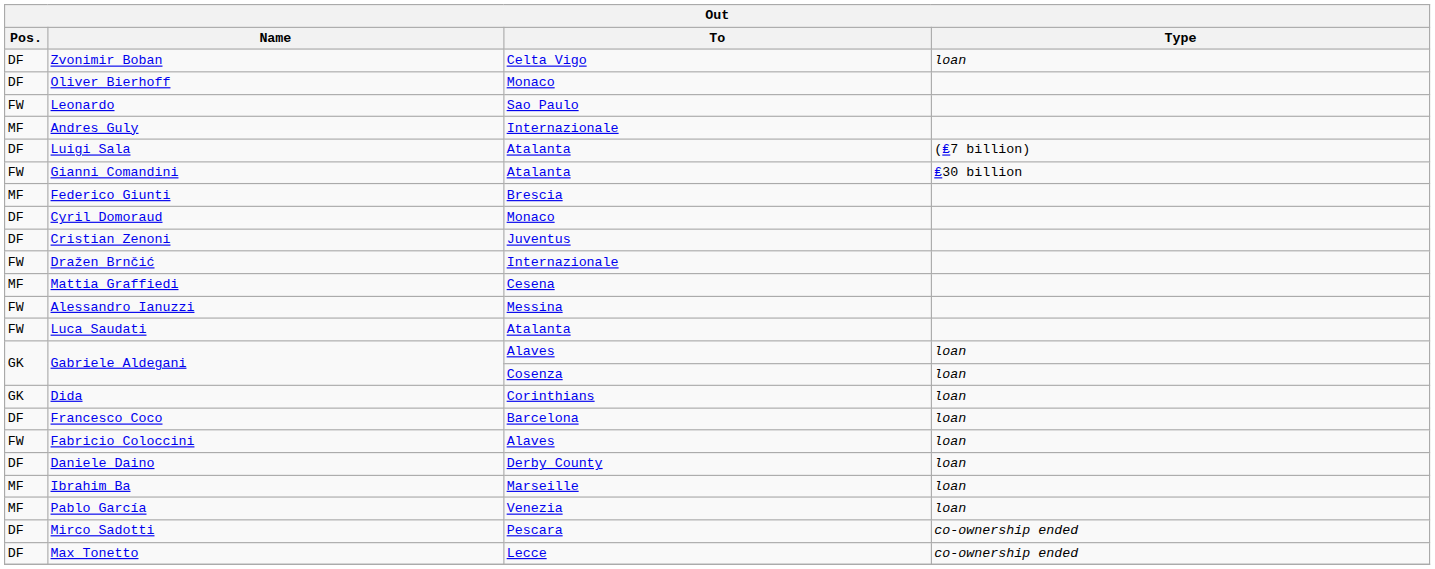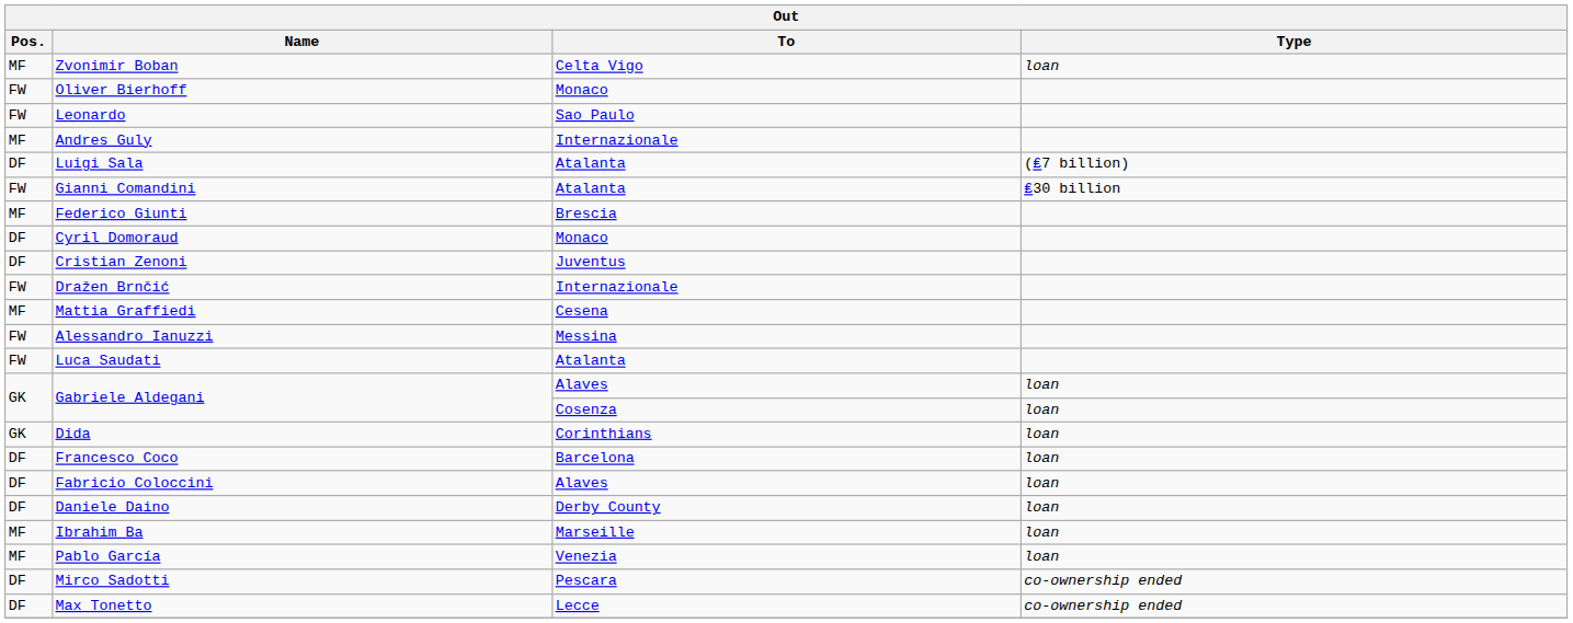 <table class="wikitable" style="font-size:90%;width:99%;">
 <tr>
 <th colspan="4">Out</th>
 </tr>
 <tr>
 <th width=3%>Pos.</th>
 <th width=32%>Name</th>
 <th width=30%>To</th>
 <th width=35%>Type</th>
 </tr>
 <tr>
-<td>DF</td>
+<td>MF</td>
 <td><a href='#'>Zvonimir Boban</a></td>
 <td><a href='#'>Celta Vigo</a></td>
 <td><em>loan</em></td>
 </tr>
 <tr>
-<td>DF</td>
+<td>FW</td>
 <td><a href='#'>Oliver Bierhoff</a></td>
 <td><a href='#'>Monaco</a></td>
 <td></td>
 </tr>
 <tr>
 <td>FW</td>
 <td><a href='#'>Leonardo</a></td>
 <td><a href='#'>Sao Paulo</a></td>
 <td></td>
 </tr>
 <tr>
 <td>MF</td>
 <td><a href='#'>Andres Guly</a></td>
 <td><a href='#'>Internazionale</a></td>
 <td></td>
 </tr>
 <tr>
 <td>DF</td>
 <td><a href='#'>Luigi Sala</a></td>
 <td><a href='#'>Atalanta</a></td>
 <td>(<a href='#'>₤</a>7 billion) </td>
 </tr>
 <tr>
 <td>FW</td>
 <td><a href='#'>Gianni Comandini</a></td>
 <td><a href='#'>Atalanta</a></td>
 <td><a href='#'>₤</a>30 billion</td>
 </tr>
 <tr>
 <td>MF</td>
 <td><a href='#'>Federico Giunti</a></td>
 <td><a href='#'>Brescia</a></td>
 <td></td>
 </tr>
 <tr>
 <td>DF</td>
 <td><a href='#'>Cyril Domoraud</a></td>
 <td><a href='#'>Monaco</a></td>
 <td></td>
 </tr>
 <tr>
 <td>DF</td>
 <td><a href='#'>Cristian Zenoni</a></td>
 <td><a href='#'>Juventus</a></td>
 <td></td>
 </tr>
 <tr>
 <td>FW</td>
 <td><a href='#'>Dražen Brnčić</a></td>
 <td><a href='#'>Internazionale</a></td>
 <td></td>
 </tr>
 <tr>
 <td>MF</td>
 <td><a href='#'>Mattia Graffiedi</a></td>
 <td><a href='#'>Cesena</a></td>
 <td></td>
 </tr>
 <tr>
 <td>FW</td>
 <td><a href='#'>Alessandro Ianuzzi</a></td>
 <td><a href='#'>Messina</a></td>
 <td></td>
 </tr>
 <tr>
 <td>FW</td>
 <td><a href='#'>Luca Saudati</a></td>
 <td><a href='#'>Atalanta</a></td>
 <td></td>
 </tr>
 <tr>
 <td rowspan="2">GK</td>
 <td rowspan="2"><a href='#'>Gabriele Aldegani</a></td>
 <td><a href='#'>Alaves</a></td>
 <td><em>loan</em></td>
 </tr>
 <tr>
 <td><a href='#'>Cosenza</a></td>
 <td><em>loan</em></td>
 </tr>
 <tr>
 <td>GK</td>
 <td><a href='#'>Dida</a></td>
 <td><a href='#'>Corinthians</a></td>
 <td><em>loan</em></td>
 </tr>
 <tr>
 <td>DF</td>
 <td><a href='#'>Francesco Coco</a></td>
 <td><a href='#'>Barcelona</a></td>
 <td><em>loan</em></td>
 </tr>
 <tr>
-<td>FW</td>
+<td>DF</td>
 <td><a href='#'>Fabricio Coloccini</a></td>
 <td><a href='#'>Alaves</a></td>
 <td><em>loan</em></td>
 </tr>
 <tr>
 <td>DF</td>
 <td><a href='#'>Daniele Daino</a></td>
 <td><a href='#'>Derby County</a></td>
 <td><em>loan</em></td>
 </tr>
 <tr>
 <td>MF</td>
 <td><a href='#'>Ibrahim Ba</a></td>
 <td><a href='#'>Marseille</a></td>
 <td><em>loan</em></td>
 </tr>
 <tr>
 <td>MF</td>
 <td><a href='#'>Pablo García</a></td>
 <td><a href='#'>Venezia</a></td>
 <td><em>loan</em></td>
 </tr>
 <tr>
 <td>DF</td>
 <td><a href='#'>Mirco Sadotti</a></td>
 <td><a href='#'>Pescara</a></td>
 <td><em>co-ownership ended</em></td>
 </tr>
 <tr>
 <td>DF</td>
 <td><a href='#'>Max Tonetto</a></td>
 <td><a href='#'>Lecce</a></td>
 <td><em>co-ownership ended</em></td>
 </tr>
 <tr>
 </tr>
 </table>
